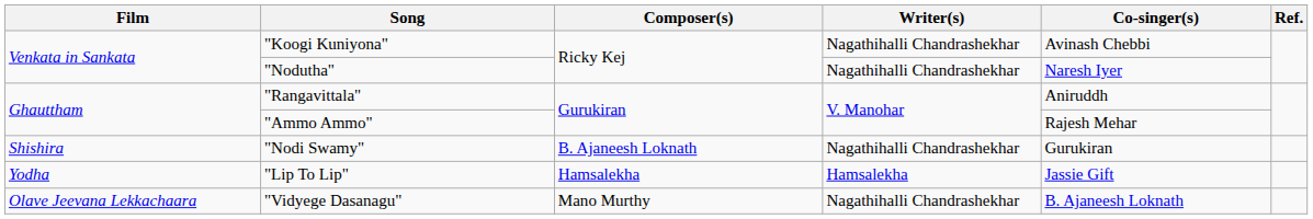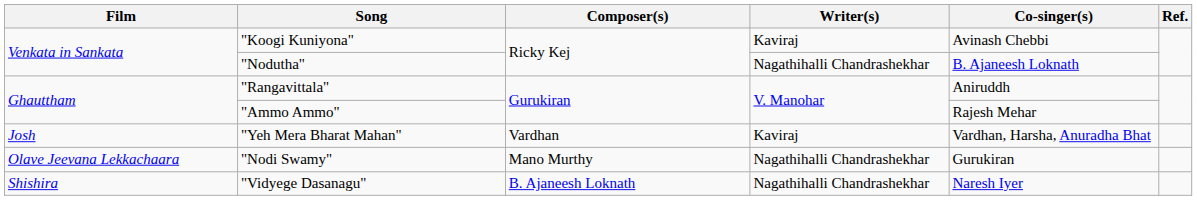 <table class="wikitable plainrowheaders" width="100%" textcolor:#000;">
 <tr>
 <th scope="col" width=20%><strong>Film</strong></th>
 <th scope="col" width=23%><strong>Song</strong></th>
 <th scope="col" width=21%><strong>Composer(s)</strong></th>
 <th scope="col" width=17%><strong>Writer(s)</strong></th>
 <th scope="col" width=18%><strong>Co-singer(s)</strong></th>
 <th scope="col" width=1%><strong>Ref.</strong></th>
 </tr>
 <tr>
 <td rowspan="2"><em><a href='#'>Venkata in Sankata</a></em></td>
 <td>"Koogi Kuniyona"</td>
 <td rowspan="2">Ricky Kej</td>
-<td>Nagathihalli Chandrashekhar</td>
+<td>Kaviraj</td>
 <td>Avinash Chebbi</td>
 <td rowspan="2"></td>
 </tr>
 <tr>
 <td>"Nodutha"</td>
 <td>Nagathihalli Chandrashekhar</td>
-<td><a href='#'>Naresh Iyer</a></td>
+<td><a href='#'>B. Ajaneesh Loknath</a></td>
 </tr>
 <tr>
 <td rowspan="2"><em><a href='#'>Ghauttham</a></em></td>
 <td>"Rangavittala"</td>
 <td rowspan="2"><a href='#'>Gurukiran</a></td>
 <td rowspan="2"><a href='#'>V. Manohar</a></td>
 <td>Aniruddh</td>
 <td rowspan="2"></td>
 </tr>
 <tr>
 <td>"Ammo Ammo"</td>
 <td>Rajesh Mehar</td>
 </tr>
 <tr>
-<td><em><a href='#'>Shishira</a></em></td>
+<td><em><a href='#'>Josh</a></em></td>
+<td>"Yeh Mera Bharat Mahan"</td>
+<td>Vardhan</td>
+<td>Kaviraj</td>
+<td>Vardhan, Harsha, <a href='#'>Anuradha Bhat</a></td>
+<td></td>
+</tr>
+<tr>
+<td><em><a href='#'>Olave Jeevana Lekkachaara</a></em></td>
 <td>"Nodi Swamy"</td>
-<td><a href='#'>B. Ajaneesh Loknath</a></td>
+<td>Mano Murthy</td>
 <td>Nagathihalli Chandrashekhar</td>
 <td>Gurukiran</td>
 <td></td>
 </tr>
 <tr>
-<td><em><a href='#'>Yodha</a></em></td>
-<td>"Lip To Lip"</td>
-<td><a href='#'>Hamsalekha</a></td>
-<td><a href='#'>Hamsalekha</a></td>
-<td><a href='#'>Jassie Gift</a></td>
-<td></td>
-</tr>
-<tr>
-<td><em><a href='#'>Olave Jeevana Lekkachaara</a></em></td>
+<td><em><a href='#'>Shishira</a></em></td>
 <td>"Vidyege Dasanagu"</td>
-<td>Mano Murthy</td>
+<td><a href='#'>B. Ajaneesh Loknath</a></td>
 <td>Nagathihalli Chandrashekhar</td>
-<td><a href='#'>B. Ajaneesh Loknath</a></td>
+<td><a href='#'>Naresh Iyer</a></td>
 <td></td>
 </tr>
 </table>
